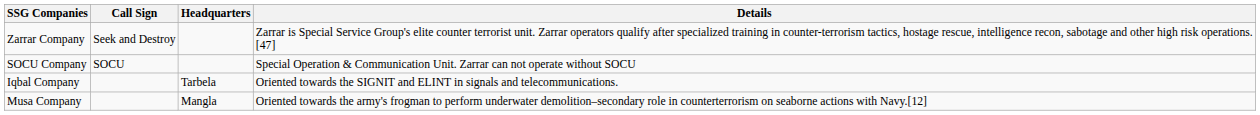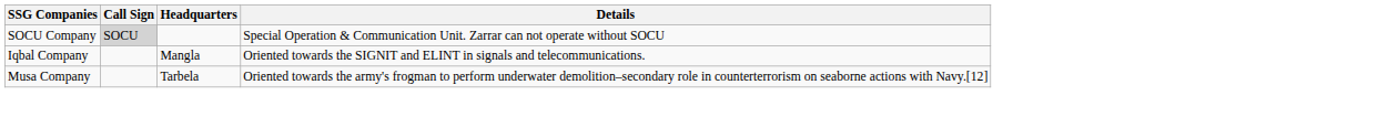 <table class="wikitable sortable">
 <tr>
 <th>SSG Companies</th>
 <th>Call Sign</th>
 <th>Headquarters</th>
 <th>Details</th>
 </tr>
 <tr>
-<td>Zarrar Company</td>
-<td>Seek and Destroy</td>
-<td></td>
-<td>Zarrar is Special Service Group's elite counter terrorist unit. Zarrar operators qualify after specialized training in counter-terrorism tactics, hostage rescue, intelligence recon, sabotage and other high risk operations.<br>[47]</td>
-</tr>
-<tr>
 <td>SOCU Company</td>
-<td>SOCU</td>
+<td style="background: lightgrey;">SOCU</td>
 <td></td>
 <td>Special Operation & Communication Unit. Zarrar can not operate without SOCU</td>
 </tr>
 <tr>
 <td>Iqbal Company</td>
 <td></td>
-<td>Tarbela</td>
+<td>Mangla</td>
 <td>Oriented towards the SIGNIT and ELINT in signals and telecommunications.</td>
 </tr>
 <tr>
 <td>Musa Company</td>
 <td></td>
-<td>Mangla</td>
+<td>Tarbela</td>
 <td>Oriented towards the army's frogman to perform underwater demolition–secondary role in counterterrorism on seaborne actions with Navy.[12]</td>
 </tr>
 </table>
